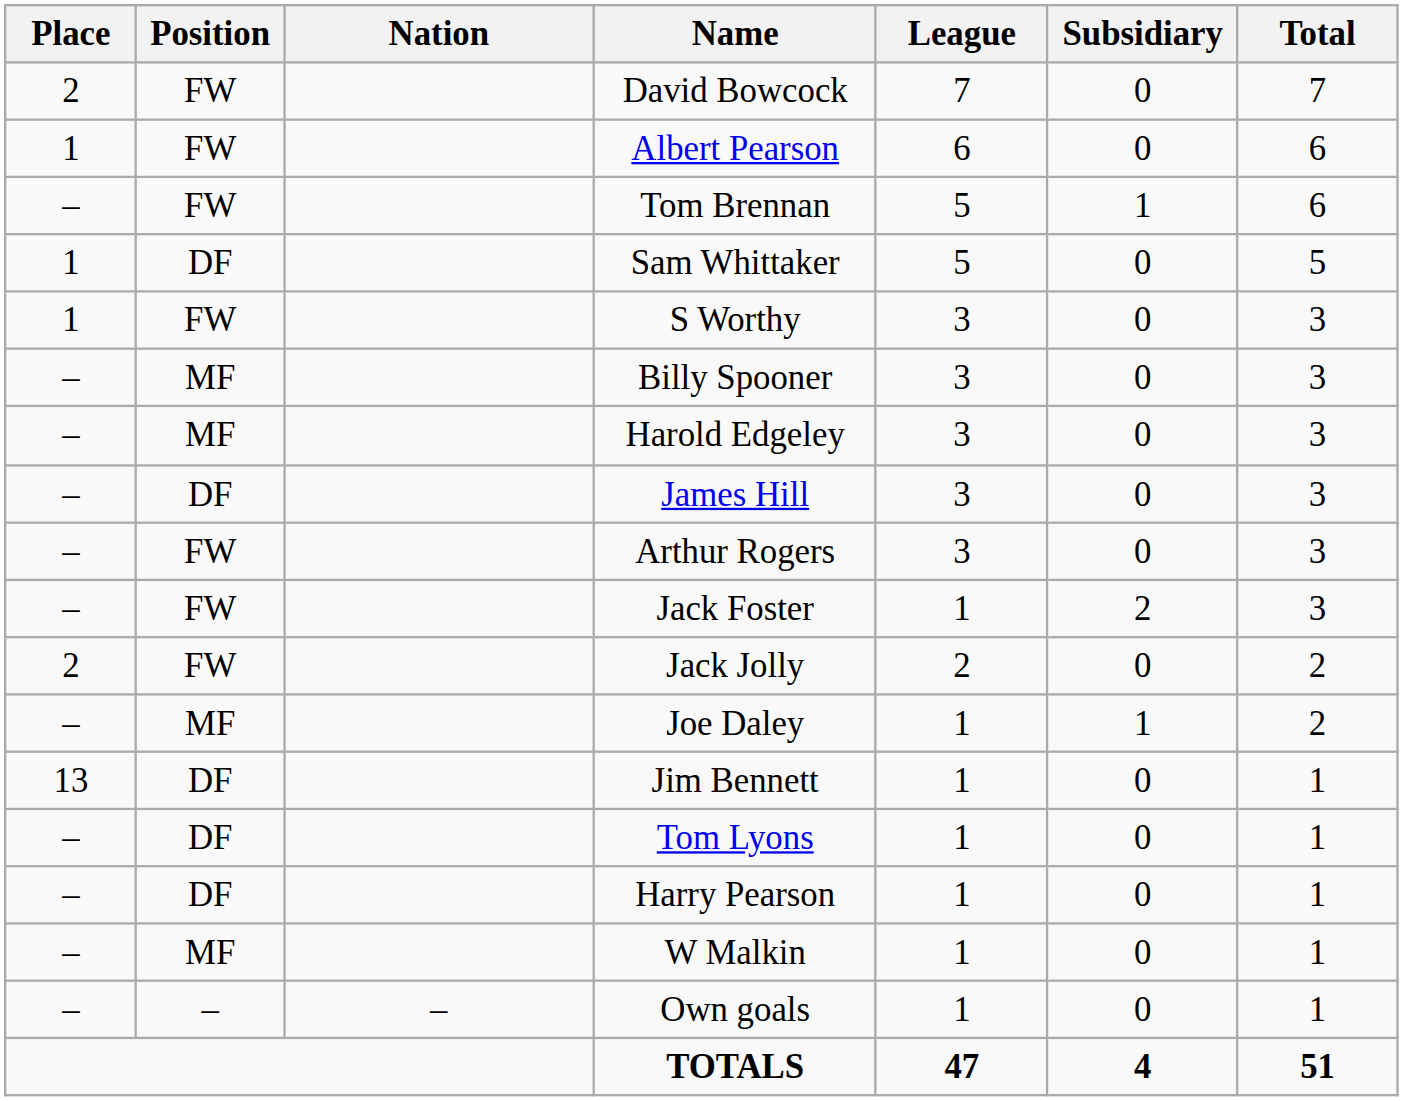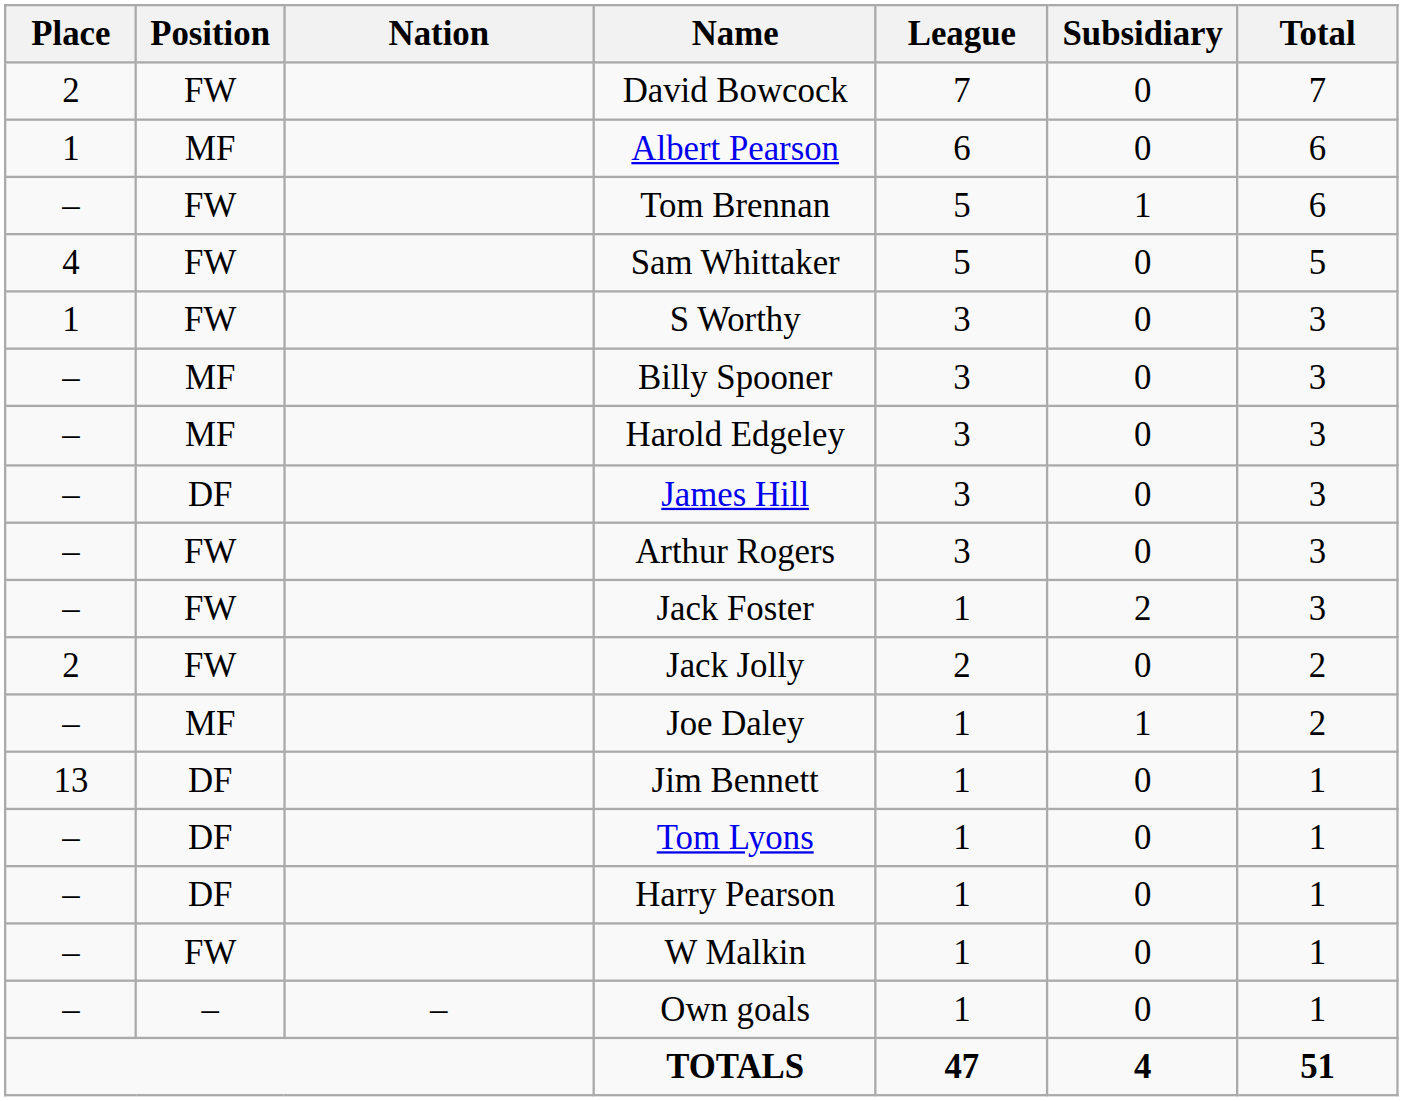 <table class="wikitable" style="font-size: 95%; text-align: center;">
 <tr>
 <th width=60>Place</th>
 <th width=60>Position</th>
 <th width=180>Nation</th>
 <th width=150>Name</th>
 <th width=80>League</th>
 <th width=80>Subsidiary</th>
 <th width=80>Total</th>
 </tr>
 <tr>
 <td>2</td>
 <td>FW</td>
 <td></td>
 <td>David Bowcock</td>
 <td>7</td>
 <td>0</td>
 <td>7</td>
 </tr>
 <tr>
 <td>1</td>
-<td>FW</td>
+<td>MF</td>
 <td></td>
 <td><a href='#'>Albert Pearson</a></td>
 <td>6</td>
 <td>0</td>
 <td>6</td>
 </tr>
 <tr>
 <td>–</td>
 <td>FW</td>
 <td></td>
 <td>Tom Brennan</td>
 <td>5</td>
 <td>1</td>
 <td>6</td>
 </tr>
 <tr>
-<td>1</td>
-<td>DF</td>
+<td>4</td>
+<td>FW</td>
 <td></td>
 <td>Sam Whittaker</td>
 <td>5</td>
 <td>0</td>
 <td>5</td>
 </tr>
 <tr>
 <td>1</td>
 <td>FW</td>
 <td></td>
 <td>S Worthy</td>
 <td>3</td>
 <td>0</td>
 <td>3</td>
 </tr>
 <tr>
 <td>–</td>
 <td>MF</td>
 <td></td>
 <td>Billy Spooner</td>
 <td>3</td>
 <td>0</td>
 <td>3</td>
 </tr>
 <tr>
 <td>–</td>
 <td>MF</td>
 <td></td>
 <td>Harold Edgeley</td>
 <td>3</td>
 <td>0</td>
 <td>3</td>
 </tr>
 <tr>
 <td>–</td>
 <td>DF</td>
 <td></td>
 <td><a href='#'>James Hill</a></td>
 <td>3</td>
 <td>0</td>
 <td>3</td>
 </tr>
 <tr>
 <td>–</td>
 <td>FW</td>
 <td></td>
 <td>Arthur Rogers</td>
 <td>3</td>
 <td>0</td>
 <td>3</td>
 </tr>
 <tr>
 <td>–</td>
 <td>FW</td>
 <td></td>
 <td>Jack Foster</td>
 <td>1</td>
 <td>2</td>
 <td>3</td>
 </tr>
 <tr>
 <td>2</td>
 <td>FW</td>
 <td></td>
 <td>Jack Jolly</td>
 <td>2</td>
 <td>0</td>
 <td>2</td>
 </tr>
 <tr>
 <td>–</td>
 <td>MF</td>
 <td></td>
 <td>Joe Daley</td>
 <td>1</td>
 <td>1</td>
 <td>2</td>
 </tr>
 <tr>
 <td>13</td>
 <td>DF</td>
 <td></td>
 <td>Jim Bennett</td>
 <td>1</td>
 <td>0</td>
 <td>1</td>
 </tr>
 <tr>
 <td>–</td>
 <td>DF</td>
 <td></td>
 <td><a href='#'>Tom Lyons</a></td>
 <td>1</td>
 <td>0</td>
 <td>1</td>
 </tr>
 <tr>
 <td>–</td>
 <td>DF</td>
 <td></td>
 <td>Harry Pearson</td>
 <td>1</td>
 <td>0</td>
 <td>1</td>
 </tr>
 <tr>
 <td>–</td>
-<td>MF</td>
+<td>FW</td>
 <td></td>
 <td>W Malkin</td>
 <td>1</td>
 <td>0</td>
 <td>1</td>
 </tr>
 <tr>
 <td>–</td>
 <td>–</td>
 <td>–</td>
 <td>Own goals</td>
 <td>1</td>
 <td>0</td>
 <td>1</td>
 </tr>
 <tr>
 <td colspan="3"></td>
 <td><strong>TOTALS</strong></td>
 <td><strong>47</strong></td>
 <td><strong>4</strong></td>
 <td><strong>51</strong></td>
 </tr>
 </table>
